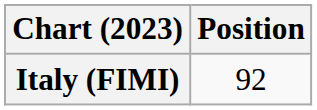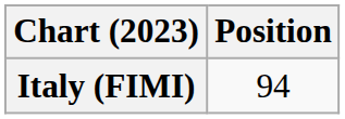 <table class="wikitable sortable plainrowheaders" style="text-align:center;">
 <tr>
 <th>Chart (2023)</th>
 <th>Position</th>
 </tr>
 <tr>
 <th scope="row">Italy (FIMI)</th>
-<td>92</td>
+<td>94</td>
 </tr>
 </table>
